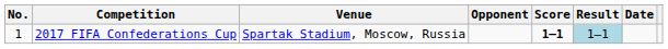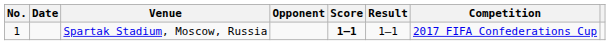 <table class="wikitable sortable">
 <tr>
 <th scope="col">No.</th>
-<th scope="col">Competition</th>
+<th scope="col">Date</th>
 <th scope="col">Venue</th>
 <th scope="col">Opponent</th>
 <th scope="col">Score</th>
 <th scope="col">Result</th>
-<th scope="col">Date</th>
+<th scope="col">Competition</th>
 <th scope="col" class="unsortable"></th>
 </tr>
 <tr>
 <td style="text-align:center">1</td>
-<td><a href='#'>2017 FIFA Confederations Cup</a></td>
+<td></td>
 <td><a href='#'>Spartak Stadium</a>, Moscow, Russia</td>
 <td></td>
 <td style="text-align:center"><strong>1–1</strong></td>
-<td style="background: lightblue; text-align:center">1–1</td>
-<td></td>
+<td style="text-align:center">1–1</td>
+<td><a href='#'>2017 FIFA Confederations Cup</a></td>
 <td></td>
 </tr>
 </table>
